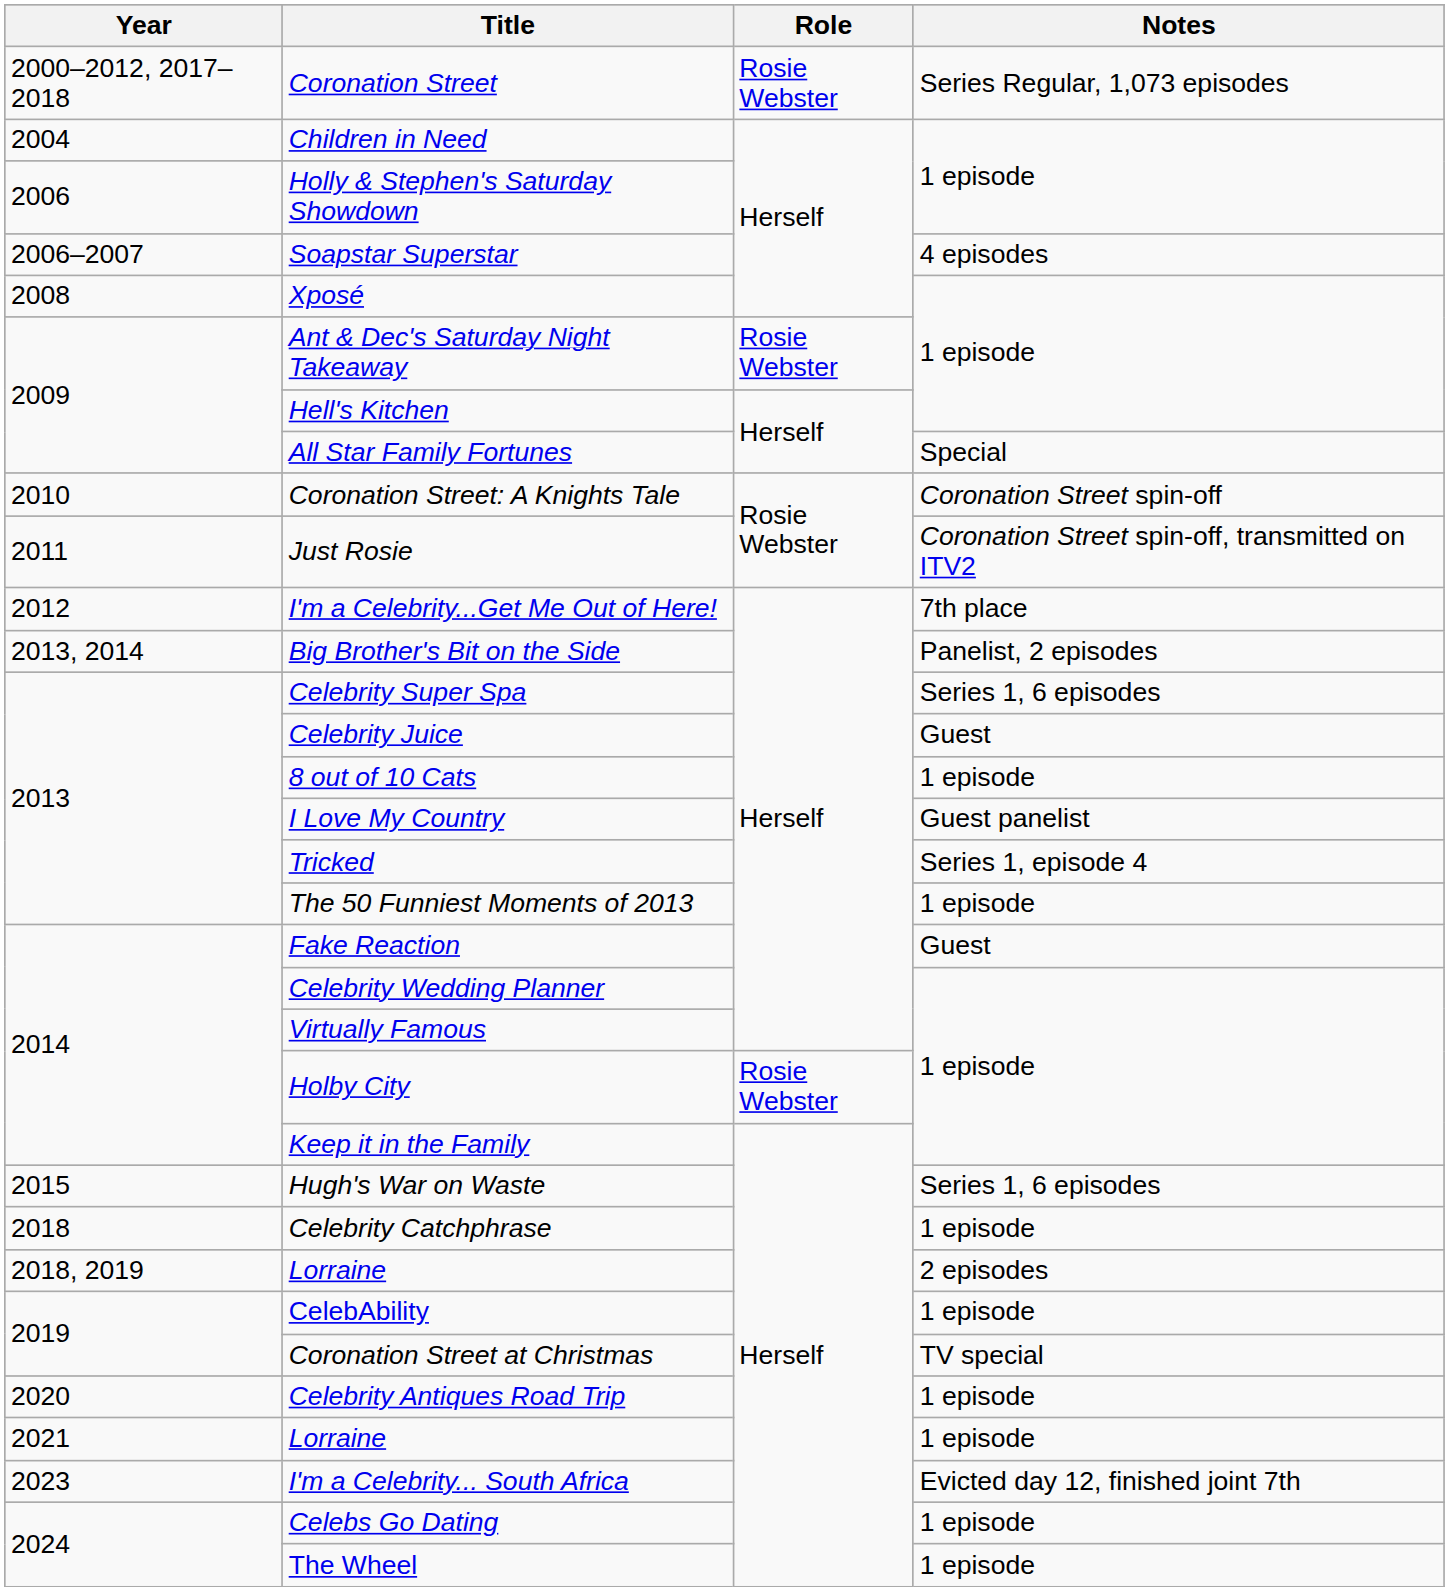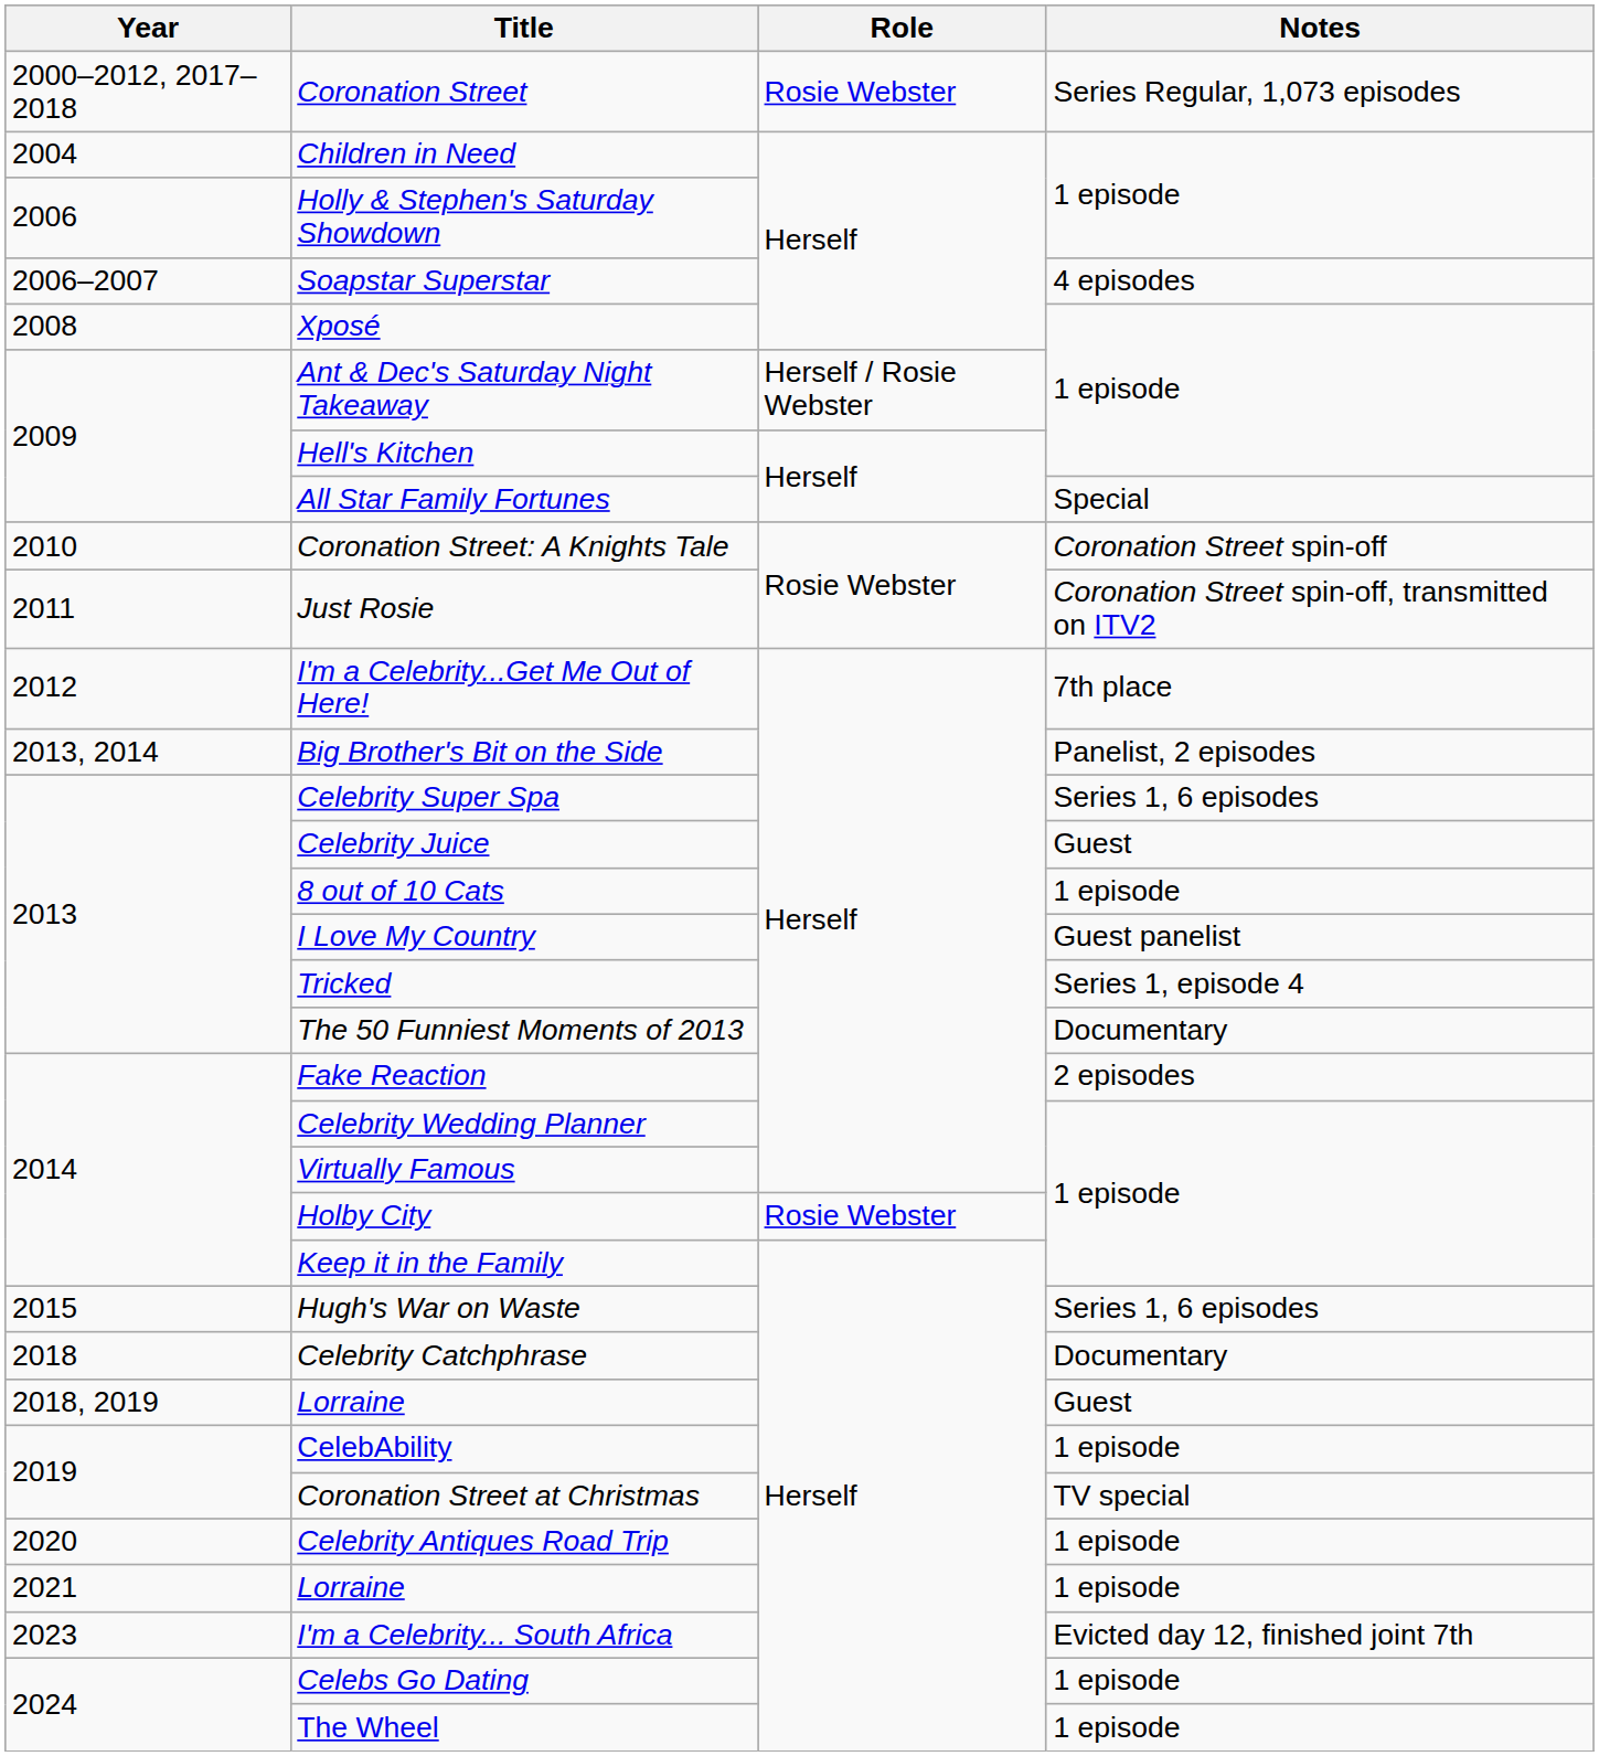 <table class="wikitable sortable">
 <tr>
 <th>Year</th>
 <th>Title</th>
 <th>Role</th>
 <th class="unsortable">Notes</th>
 </tr>
 <tr>
 <td>2000–2012, 2017–2018</td>
 <td><em><a href='#'>Coronation Street</a></em></td>
 <td><a href='#'>Rosie Webster</a></td>
 <td>Series Regular, 1,073 episodes</td>
 </tr>
 <tr>
 <td>2004</td>
 <td><em><a href='#'>Children in Need</a></em></td>
 <td rowspan="4">Herself</td>
 <td rowspan="2">1 episode</td>
 </tr>
 <tr>
 <td>2006</td>
 <td><em><a href='#'>Holly & Stephen's Saturday Showdown</a></em></td>
 </tr>
 <tr>
 <td>2006–2007</td>
 <td><em><a href='#'>Soapstar Superstar</a></em></td>
 <td>4 episodes</td>
 </tr>
 <tr>
 <td>2008</td>
 <td><em><a href='#'>Xposé</a></em></td>
 <td rowspan="3">1 episode</td>
 </tr>
 <tr>
 <td rowspan="3">2009</td>
 <td><em><a href='#'>Ant & Dec's Saturday Night Takeaway</a></em></td>
-<td><a href='#'>Rosie Webster</a></td>
+<td>Herself / Rosie Webster</td>
 </tr>
 <tr>
 <td><em><a href='#'>Hell's Kitchen</a></em></td>
 <td rowspan="2">Herself</td>
 </tr>
 <tr>
 <td><em><a href='#'>All Star Family Fortunes</a></em></td>
 <td>Special</td>
 </tr>
 <tr>
 <td>2010</td>
 <td><em>Coronation Street: A Knights Tale</em></td>
 <td rowspan="2">Rosie Webster</td>
 <td><em>Coronation Street</em> spin-off</td>
 </tr>
 <tr>
 <td>2011</td>
 <td><em>Just Rosie</em></td>
 <td><em>Coronation Street</em> spin-off, transmitted on <a href='#'>ITV2</a></td>
 </tr>
 <tr>
 <td>2012</td>
 <td><em><a href='#'>I'm a Celebrity...Get Me Out of Here!</a></em></td>
 <td rowspan="11">Herself</td>
 <td>7th place</td>
 </tr>
 <tr>
 <td>2013, 2014</td>
 <td><em><a href='#'>Big Brother's Bit on the Side</a></em></td>
 <td>Panelist, 2 episodes</td>
 </tr>
 <tr>
 <td rowspan="6">2013</td>
 <td><em><a href='#'>Celebrity Super Spa</a></em></td>
 <td>Series 1, 6 episodes</td>
 </tr>
 <tr>
 <td><em><a href='#'>Celebrity Juice</a></em></td>
 <td>Guest</td>
 </tr>
 <tr>
 <td><em><a href='#'>8 out of 10 Cats</a></em></td>
 <td>1 episode</td>
 </tr>
 <tr>
 <td><em><a href='#'>I Love My Country</a></em></td>
 <td>Guest panelist</td>
 </tr>
 <tr>
 <td><em><a href='#'>Tricked</a></em></td>
 <td>Series 1, episode 4</td>
 </tr>
 <tr>
 <td><em>The 50 Funniest Moments of 2013</em></td>
-<td>1 episode</td>
+<td>Documentary</td>
 </tr>
 <tr>
 <td rowspan="5">2014</td>
 <td><em><a href='#'>Fake Reaction</a></em></td>
-<td>Guest</td>
+<td>2 episodes</td>
 </tr>
 <tr>
 <td><em><a href='#'>Celebrity Wedding Planner</a></em></td>
 <td rowspan="4">1 episode</td>
 </tr>
 <tr>
 <td><em><a href='#'>Virtually Famous</a></em></td>
 </tr>
 <tr>
 <td><em><a href='#'>Holby City</a></em></td>
 <td><a href='#'>Rosie Webster</a></td>
 </tr>
 <tr>
 <td><em><a href='#'>Keep it in the Family</a></em></td>
 <td rowspan="11">Herself</td>
 </tr>
 <tr>
 <td>2015</td>
 <td><em>Hugh's War on Waste</em></td>
 <td>Series 1, 6 episodes</td>
 </tr>
 <tr>
 <td>2018</td>
 <td><em>Celebrity Catchphrase</em></td>
-<td>1 episode</td>
+<td>Documentary</td>
 </tr>
 <tr>
 <td>2018, 2019</td>
 <td><a href='#'><em>Lorraine</em></a></td>
-<td>2 episodes</td>
+<td>Guest</td>
 </tr>
 <tr>
 <td rowspan="2">2019</td>
 <td><a href='#'>CelebAbility</a></td>
 <td>1 episode</td>
 </tr>
 <tr>
 <td><em>Coronation Street at Christmas</em></td>
 <td>TV special</td>
 </tr>
 <tr>
 <td>2020</td>
 <td><em><a href='#'>Celebrity Antiques Road Trip</a></em></td>
 <td>1 episode</td>
 </tr>
 <tr>
 <td>2021</td>
 <td><em><a href='#'>Lorraine</a></em></td>
 <td>1 episode</td>
 </tr>
 <tr>
 <td>2023</td>
 <td><em><a href='#'>I'm a Celebrity... South Africa</a></em></td>
 <td>Evicted day 12, finished joint 7th </td>
 </tr>
 <tr>
 <td rowspan="2">2024</td>
 <td><em><a href='#'>Celebs Go Dating</a></em></td>
 <td>1 episode</td>
 </tr>
 <tr>
 <td><a href='#'>The Wheel</a></td>
 <td>1 episode</td>
 </tr>
 </table>
